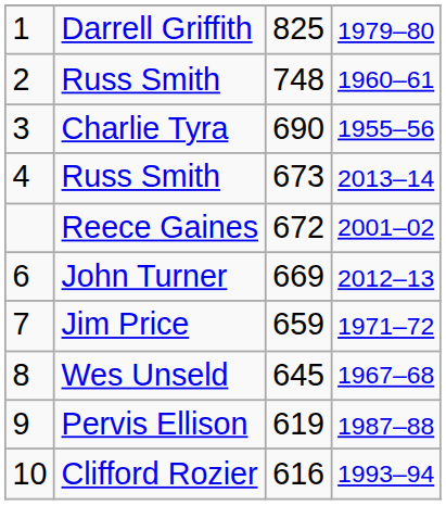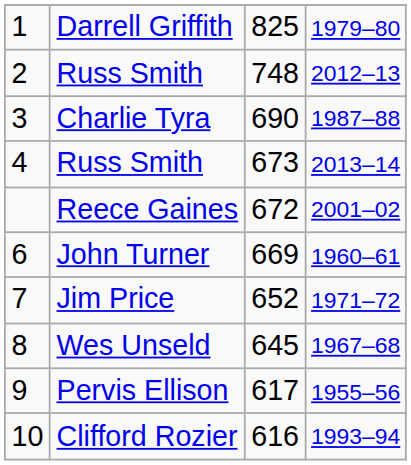 <table class="wikitable">
 <tr>
 </tr>
 <tr>
 <td>1</td>
 <td><a href='#'>Darrell Griffith</a></td>
 <td>825</td>
 <td style="font-size:80%;"><a href='#'>1979–80</a></td>
 </tr>
 <tr>
 <td>2</td>
 <td><a href='#'>Russ Smith</a></td>
 <td>748</td>
-<td style="font-size:80%;"><a href='#'>1960–61</a></td>
+<td style="font-size:80%;"><a href='#'>2012–13</a></td>
 </tr>
 <tr>
 <td>3</td>
 <td><a href='#'>Charlie Tyra</a></td>
 <td>690</td>
-<td style="font-size:80%;"><a href='#'>1955–56</a></td>
+<td style="font-size:80%;"><a href='#'>1987–88</a></td>
 </tr>
 <tr>
 <td>4</td>
 <td><a href='#'>Russ Smith</a></td>
 <td>673</td>
 <td style="font-size:80%;"><a href='#'>2013–14</a></td>
 </tr>
 <tr>
 <td></td>
 <td><a href='#'>Reece Gaines</a></td>
 <td>672</td>
 <td style="font-size:80%;"><a href='#'>2001–02</a></td>
 </tr>
 <tr>
 <td>6</td>
 <td><a href='#'>John Turner</a></td>
 <td>669</td>
-<td style="font-size:80%;"><a href='#'>2012–13</a></td>
+<td style="font-size:80%;"><a href='#'>1960–61</a></td>
 </tr>
 <tr>
 <td>7</td>
 <td><a href='#'>Jim Price</a></td>
-<td>659</td>
+<td>652</td>
 <td style="font-size:80%;"><a href='#'>1971–72</a></td>
 </tr>
 <tr>
 <td>8</td>
 <td><a href='#'>Wes Unseld</a></td>
 <td>645</td>
 <td style="font-size:80%;"><a href='#'>1967–68</a></td>
 </tr>
 <tr>
 <td>9</td>
 <td><a href='#'>Pervis Ellison</a></td>
-<td>619</td>
-<td style="font-size:80%;"><a href='#'>1987–88</a></td>
+<td>617</td>
+<td style="font-size:80%;"><a href='#'>1955–56</a></td>
 </tr>
 <tr>
 <td>10</td>
 <td><a href='#'>Clifford Rozier</a></td>
 <td>616</td>
 <td style="font-size:80%;"><a href='#'>1993–94</a></td>
 </tr>
 </table>
